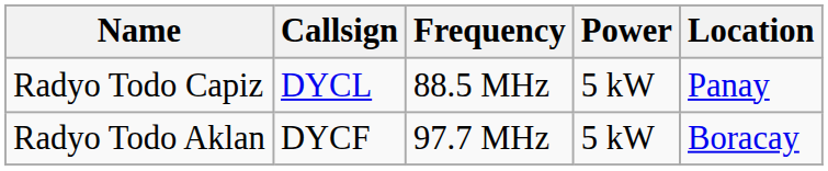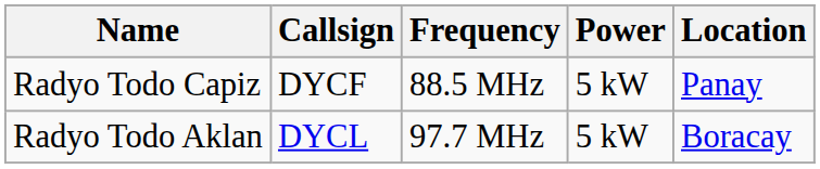 <table class="wikitable">
 <tr>
 <th>Name</th>
 <th>Callsign</th>
 <th>Frequency</th>
 <th>Power</th>
 <th>Location</th>
 </tr>
 <tr>
 <td>Radyo Todo Capiz</td>
-<td><a href='#'>DYCL</a></td>
+<td>DYCF</td>
 <td>88.5 MHz</td>
 <td>5 kW</td>
 <td><a href='#'>Panay</a></td>
 </tr>
 <tr>
 <td>Radyo Todo Aklan</td>
-<td>DYCF</td>
+<td><a href='#'>DYCL</a></td>
 <td>97.7 MHz</td>
 <td>5 kW</td>
 <td><a href='#'>Boracay</a></td>
 </tr>
 </table>
